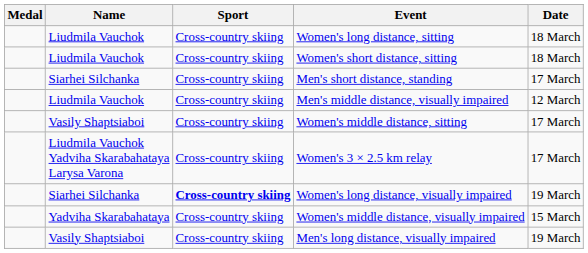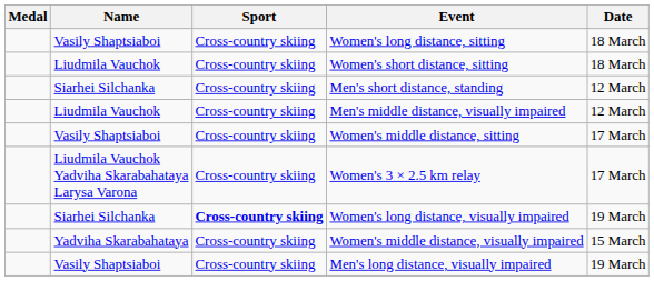 <table class="wikitable sortable" style="font-size:95%">
 <tr>
 <th>Medal</th>
 <th>Name</th>
 <th>Sport</th>
 <th>Event</th>
 <th>Date</th>
 </tr>
 <tr>
 <td></td>
-<td><a href='#'>Liudmila Vauchok</a></td>
+<td><a href='#'>Vasily Shaptsiaboi</a></td>
 <td><a href='#'>Cross-country skiing</a></td>
 <td><a href='#'>Women's long distance, sitting</a></td>
 <td>18 March</td>
 </tr>
 <tr>
 <td></td>
 <td><a href='#'>Liudmila Vauchok</a></td>
 <td><a href='#'>Cross-country skiing</a></td>
 <td><a href='#'>Women's short distance, sitting</a></td>
 <td>18 March</td>
 </tr>
 <tr>
 <td></td>
 <td><a href='#'>Siarhei Silchanka</a></td>
 <td><a href='#'>Cross-country skiing</a></td>
 <td><a href='#'>Men's short distance, standing</a></td>
-<td>17 March</td>
+<td>12 March</td>
 </tr>
 <tr>
 <td></td>
 <td><a href='#'>Liudmila Vauchok</a></td>
 <td><a href='#'>Cross-country skiing</a></td>
 <td><a href='#'>Men's middle distance, visually impaired</a></td>
 <td>12 March</td>
 </tr>
 <tr>
 <td></td>
 <td><a href='#'>Vasily Shaptsiaboi</a></td>
 <td><a href='#'>Cross-country skiing</a></td>
 <td><a href='#'>Women's middle distance, sitting</a></td>
 <td>17 March</td>
 </tr>
 <tr>
 <td></td>
 <td><a href='#'>Liudmila Vauchok</a><br><a href='#'>Yadviha Skarabahataya</a><br><a href='#'>Larysa Varona</a></td>
 <td><a href='#'>Cross-country skiing</a></td>
 <td><a href='#'>Women's 3 × 2.5 km relay</a></td>
 <td>17 March</td>
 </tr>
 <tr>
 <td></td>
 <td><a href='#'>Siarhei Silchanka</a></td>
 <td><strong><a href='#'>Cross-country skiing</a></strong></td>
 <td><a href='#'>Women's long distance, visually impaired</a></td>
 <td>19 March</td>
 </tr>
 <tr>
 <td></td>
 <td><a href='#'>Yadviha Skarabahataya</a></td>
 <td><a href='#'>Cross-country skiing</a></td>
 <td><a href='#'>Women's middle distance, visually impaired</a></td>
 <td>15 March</td>
 </tr>
 <tr>
 <td></td>
 <td><a href='#'>Vasily Shaptsiaboi</a></td>
 <td><a href='#'>Cross-country skiing</a></td>
 <td><a href='#'>Men's long distance, visually impaired</a></td>
 <td>19 March</td>
 </tr>
 </table>
